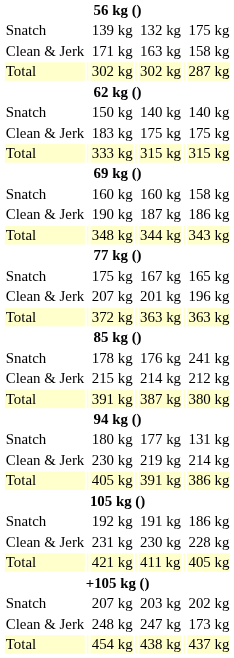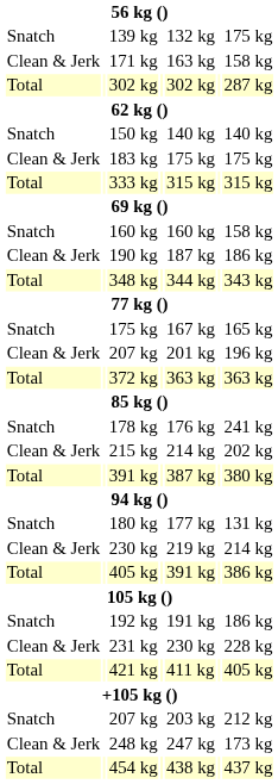 <table>
 <tr>
 <th colspan=7>56 kg ()</th>
 </tr>
 <tr>
 <td>Snatch</td>
 <td></td>
 <td>139 kg<br></td>
 <td></td>
 <td>132 kg</td>
 <td></td>
 <td>175 kg</td>
 </tr>
 <tr>
 <td>Clean & Jerk</td>
 <td></td>
 <td>171 kg<br></td>
 <td></td>
 <td>163 kg</td>
 <td></td>
 <td>158 kg</td>
 </tr>
 <tr bgcolor=ffffcc>
 <td>Total</td>
 <td></td>
 <td>302 kg</td>
 <td></td>
 <td>302 kg</td>
 <td></td>
 <td>287 kg</td>
 </tr>
 <tr>
 <th colspan=7>62 kg ()</th>
 </tr>
 <tr>
 <td>Snatch</td>
 <td></td>
 <td>150 kg</td>
 <td></td>
 <td>140 kg</td>
 <td></td>
 <td>140 kg</td>
 </tr>
 <tr>
 <td>Clean & Jerk</td>
 <td></td>
 <td>183 kg<br></td>
 <td></td>
 <td>175 kg</td>
 <td></td>
 <td>175 kg</td>
 </tr>
 <tr bgcolor=ffffcc>
 <td>Total</td>
 <td></td>
 <td>333 kg<br></td>
 <td></td>
 <td>315 kg</td>
 <td></td>
 <td>315 kg</td>
 </tr>
 <tr>
 <th colspan=7>69 kg ()</th>
 </tr>
 <tr>
 <td>Snatch</td>
 <td></td>
 <td>160 kg</td>
 <td></td>
 <td>160 kg</td>
 <td></td>
 <td>158 kg</td>
 </tr>
 <tr>
 <td>Clean & Jerk</td>
 <td></td>
 <td>190 kg</td>
 <td></td>
 <td>187 kg</td>
 <td></td>
 <td>186 kg</td>
 </tr>
 <tr bgcolor=ffffcc>
 <td>Total</td>
 <td></td>
 <td>348 kg</td>
 <td></td>
 <td>344 kg</td>
 <td></td>
 <td>343 kg</td>
 </tr>
 <tr>
 <th colspan=7>77 kg ()</th>
 </tr>
 <tr>
 <td>Snatch</td>
 <td></td>
 <td>175 kg</td>
 <td></td>
 <td>167 kg</td>
 <td></td>
 <td>165 kg</td>
 </tr>
 <tr>
 <td>Clean & Jerk</td>
 <td></td>
 <td>207 kg</td>
 <td></td>
 <td>201 kg</td>
 <td></td>
 <td>196 kg</td>
 </tr>
 <tr bgcolor=ffffcc>
 <td>Total</td>
 <td></td>
 <td>372 kg</td>
 <td></td>
 <td>363 kg</td>
 <td></td>
 <td>363 kg</td>
 </tr>
 <tr>
 <th colspan=7>85 kg ()</th>
 </tr>
 <tr>
 <td>Snatch</td>
 <td></td>
 <td>178 kg</td>
 <td></td>
 <td>176 kg</td>
 <td></td>
 <td>241 kg</td>
 </tr>
 <tr>
 <td>Clean & Jerk</td>
 <td></td>
 <td>215 kg</td>
 <td></td>
 <td>214 kg</td>
 <td></td>
-<td>212 kg</td>
+<td>202 kg</td>
 </tr>
 <tr bgcolor=ffffcc>
 <td>Total</td>
 <td></td>
 <td>391 kg</td>
 <td></td>
 <td>387 kg</td>
 <td></td>
 <td>380 kg</td>
 </tr>
 <tr>
 <th colspan=7>94 kg ()</th>
 </tr>
 <tr>
 <td>Snatch</td>
 <td></td>
 <td>180 kg</td>
 <td></td>
 <td>177 kg</td>
 <td></td>
 <td>131 kg</td>
 </tr>
 <tr>
 <td>Clean & Jerk</td>
 <td></td>
 <td>230 kg</td>
 <td></td>
 <td>219 kg</td>
 <td></td>
 <td>214 kg</td>
 </tr>
 <tr bgcolor=ffffcc>
 <td>Total</td>
 <td></td>
 <td>405 kg</td>
 <td></td>
 <td>391 kg</td>
 <td></td>
 <td>386 kg</td>
 </tr>
 <tr>
 <th colspan=7>105 kg ()</th>
 </tr>
 <tr>
 <td>Snatch</td>
 <td></td>
 <td>192 kg</td>
 <td></td>
 <td>191 kg</td>
 <td></td>
 <td>186 kg</td>
 </tr>
 <tr>
 <td>Clean & Jerk</td>
 <td></td>
 <td>231 kg</td>
 <td></td>
 <td>230 kg</td>
 <td></td>
 <td>228 kg</td>
 </tr>
 <tr bgcolor=ffffcc>
 <td>Total</td>
 <td></td>
 <td>421 kg</td>
 <td></td>
 <td>411 kg</td>
 <td></td>
 <td>405 kg</td>
 </tr>
 <tr>
 <th colspan=7>+105 kg ()</th>
 </tr>
 <tr>
 <td>Snatch</td>
 <td></td>
 <td>207 kg</td>
 <td></td>
 <td>203 kg</td>
 <td></td>
-<td>202 kg</td>
+<td>212 kg</td>
 </tr>
 <tr>
 <td>Clean & Jerk</td>
 <td></td>
 <td>248 kg</td>
 <td></td>
 <td>247 kg</td>
 <td></td>
 <td>173 kg</td>
 </tr>
 <tr bgcolor=ffffcc>
 <td>Total</td>
 <td></td>
 <td>454 kg</td>
 <td></td>
 <td>438 kg</td>
 <td></td>
 <td>437 kg</td>
 </tr>
 </table>
